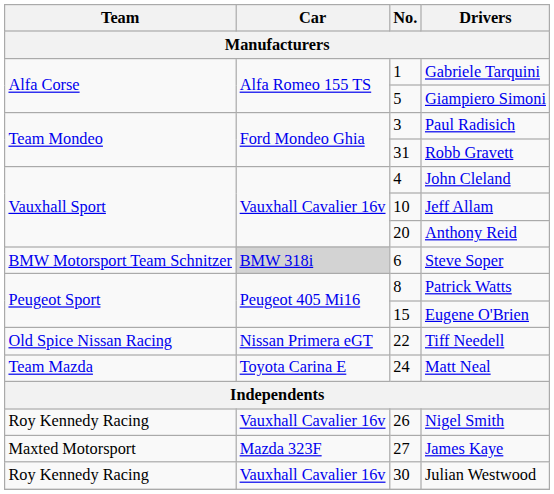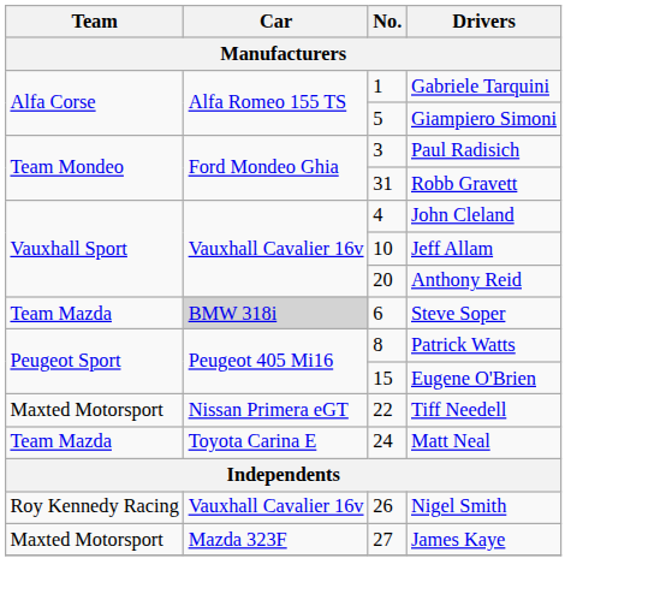 <table class="wikitable sortable" style="font-size: 85%">
 <tr>
 <th>Team</th>
 <th>Car</th>
 <th>No.</th>
 <th>Drivers</th>
 </tr>
 <tr>
 <th colspan=4>Manufacturers</th>
 </tr>
 <tr>
 <td rowspan=2> <a href='#'>Alfa Corse</a></td>
 <td rowspan=2><a href='#'>Alfa Romeo 155 TS</a></td>
 <td>1</td>
 <td> <a href='#'>Gabriele Tarquini</a></td>
 </tr>
 <tr>
 <td>5</td>
 <td nowrap> <a href='#'>Giampiero Simoni</a></td>
 </tr>
 <tr>
 <td rowspan=2> <a href='#'>Team Mondeo</a></td>
 <td rowspan=2><a href='#'>Ford Mondeo Ghia</a></td>
 <td>3</td>
 <td> <a href='#'>Paul Radisich</a></td>
 </tr>
 <tr>
 <td>31</td>
 <td> <a href='#'>Robb Gravett</a></td>
 </tr>
 <tr>
 <td rowspan=3> <a href='#'>Vauxhall Sport</a></td>
 <td rowspan=3 nowrap><a href='#'>Vauxhall Cavalier 16v</a></td>
 <td>4</td>
 <td> <a href='#'>John Cleland</a></td>
 </tr>
 <tr>
 <td>10</td>
 <td> <a href='#'>Jeff Allam</a></td>
 </tr>
 <tr>
 <td>20</td>
 <td> <a href='#'>Anthony Reid</a></td>
 </tr>
 <tr>
-<td nowrap> <a href='#'>BMW Motorsport Team Schnitzer</a></td>
+<td> <a href='#'>Team Mazda</a></td>
 <td style="background: lightgrey;"><a href='#'>BMW 318i</a></td>
 <td>6</td>
 <td> <a href='#'>Steve Soper</a></td>
 </tr>
 <tr>
 <td rowspan=2> <a href='#'>Peugeot Sport</a></td>
 <td rowspan=2><a href='#'>Peugeot 405 Mi16</a></td>
 <td>8</td>
 <td> <a href='#'>Patrick Watts</a></td>
 </tr>
 <tr>
 <td>15</td>
 <td> <a href='#'>Eugene O'Brien</a></td>
 </tr>
 <tr>
-<td> <a href='#'>Old Spice Nissan Racing</a></td>
+<td> Maxted Motorsport</td>
 <td><a href='#'>Nissan Primera eGT</a></td>
 <td>22</td>
 <td> <a href='#'>Tiff Needell</a></td>
 </tr>
 <tr>
 <td> <a href='#'>Team Mazda</a></td>
 <td><a href='#'>Toyota Carina E</a></td>
 <td>24</td>
 <td> <a href='#'>Matt Neal</a></td>
 </tr>
 <tr>
 <th colspan=4>Independents</th>
 </tr>
 <tr>
 <td> Roy Kennedy Racing</td>
 <td><a href='#'>Vauxhall Cavalier 16v</a></td>
 <td>26</td>
 <td> <a href='#'>Nigel Smith</a></td>
 </tr>
 <tr>
 <td> Maxted Motorsport</td>
 <td><a href='#'>Mazda 323F</a></td>
 <td>27</td>
 <td> <a href='#'>James Kaye</a></td>
 </tr>
 <tr>
-<td> Roy Kennedy Racing</td>
-<td><a href='#'>Vauxhall Cavalier 16v</a></td>
-<td>30</td>
-<td> Julian Westwood</td>
-</tr>
-<tr>
 </tr>
 </table>
